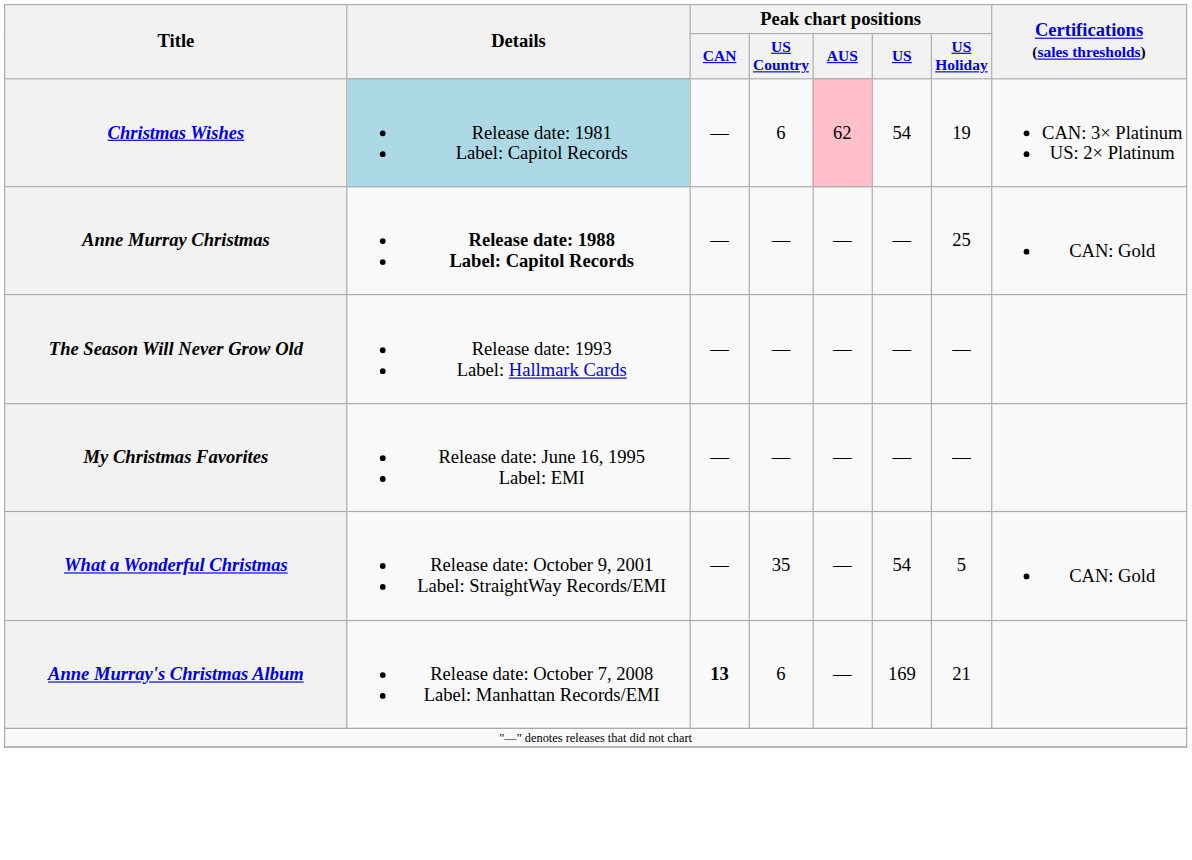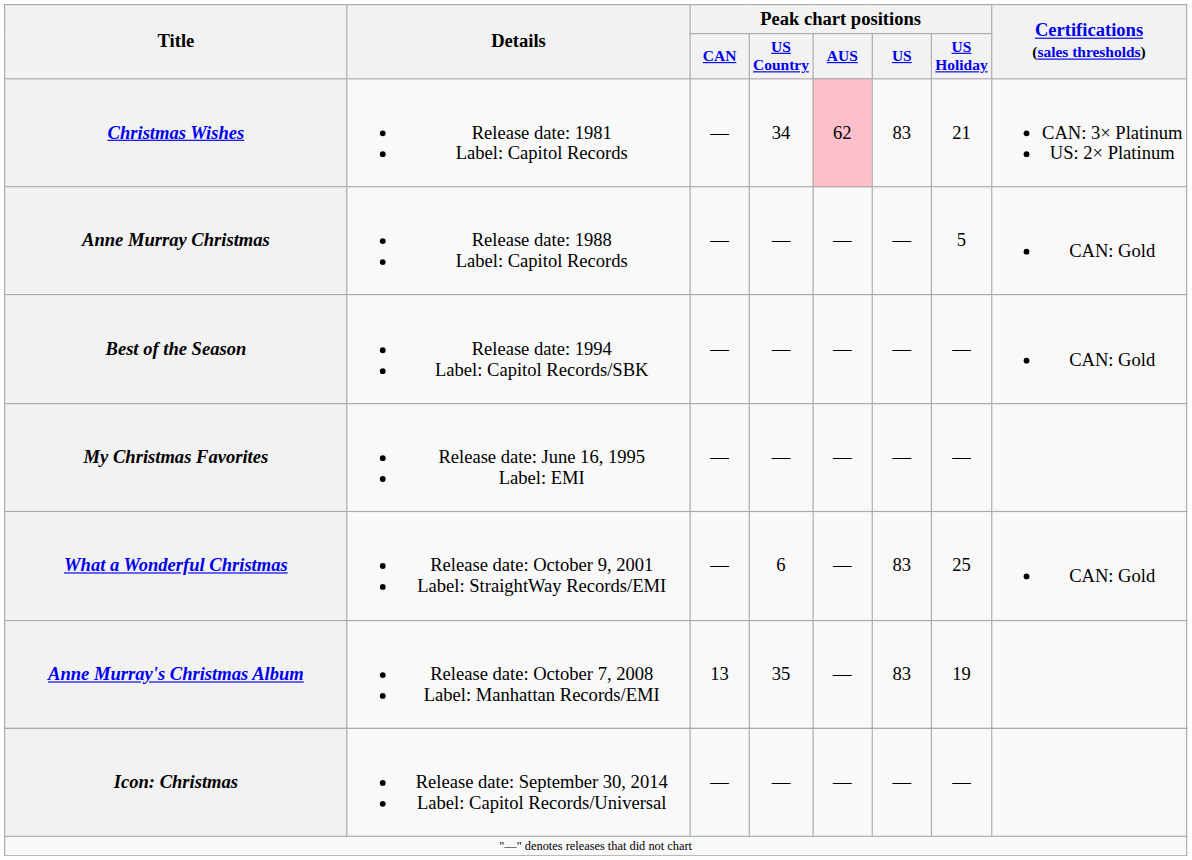 <table class="wikitable plainrowheaders" style="text-align:center;">
 <tr>
 <th rowspan="2" style="width:18em;">Title</th>
 <th rowspan="2" style="width:18em;">Details</th>
 <th colspan="5">Peak chart positions</th>
 <th rowspan="2"><a href='#'>Certifications</a><br><small>(<a href='#'>sales thresholds</a>)</small></th>
 </tr>
 <tr style="font-size:smaller;">
 <th width="45"><a href='#'>CAN</a></th>
 <th width="45"><a href='#'>US Country</a></th>
 <th width="45"><a href='#'>AUS</a><br></th>
 <th width="45"><a href='#'>US</a></th>
 <th width="45"><a href='#'>US Holiday</a></th>
 </tr>
 <tr>
 <th scope="row"><em><a href='#'>Christmas Wishes</a></em></th>
-<td style="background: lightblue;"><br><ul><li>Release date: 1981</li><li>Label: Capitol Records</li></ul></td>
+<td><br><ul><li>Release date: 1981</li><li>Label: Capitol Records</li></ul></td>
 <td>—</td>
-<td>6</td>
+<td>34</td>
 <td style="background: pink;">62</td>
-<td>54</td>
-<td>19</td>
+<td>83</td>
+<td>21</td>
 <td><br><ul><li>CAN: 3× Platinum</li><li>US: 2× Platinum</li></ul></td>
 </tr>
 <tr>
 <th scope="row"><em>Anne Murray Christmas</em></th>
-<td><strong><br><ul><li>Release date: 1988</li><li>Label: Capitol Records</li></ul></strong></td>
+<td><br><ul><li>Release date: 1988</li><li>Label: Capitol Records</li></ul></td>
 <td>—</td>
 <td>—</td>
 <td>—</td>
 <td>—</td>
-<td>25</td>
+<td>5</td>
 <td><br><ul><li>CAN: Gold</li></ul></td>
 </tr>
 <tr>
-<th scope="row"><em>The Season Will Never Grow Old</em></th>
-<td><br><ul><li>Release date: 1993</li><li>Label: <a href='#'>Hallmark Cards</a></li></ul></td>
+<th scope="row"><em>Best of the Season</em></th>
+<td><br><ul><li>Release date: 1994</li><li>Label: Capitol Records/SBK</li></ul></td>
 <td>—</td>
 <td>—</td>
 <td>—</td>
 <td>—</td>
 <td>—</td>
-<td></td>
+<td><br><ul><li>CAN: Gold</li></ul></td>
 </tr>
 <tr>
 <th scope="row"><em>My Christmas Favorites</em></th>
 <td><br><ul><li>Release date: June 16, 1995</li><li>Label: EMI</li></ul></td>
 <td>—</td>
 <td>—</td>
 <td>—</td>
 <td>—</td>
 <td>—</td>
 <td></td>
 </tr>
 <tr>
 <th scope="row"><em><a href='#'>What a Wonderful Christmas</a></em></th>
 <td><br><ul><li>Release date: October 9, 2001</li><li>Label: StraightWay Records/EMI</li></ul></td>
 <td>—</td>
-<td>35</td>
+<td>6</td>
 <td>—</td>
-<td>54</td>
-<td>5</td>
+<td>83</td>
+<td>25</td>
 <td><br><ul><li>CAN: Gold</li></ul></td>
 </tr>
 <tr>
 <th scope="row"><em><a href='#'>Anne Murray's Christmas Album</a></em></th>
 <td><br><ul><li>Release date: October 7, 2008</li><li>Label: Manhattan Records/EMI</li></ul></td>
-<td><strong>13</strong></td>
-<td>6</td>
+<td>13</td>
+<td>35</td>
 <td>—</td>
-<td>169</td>
-<td>21</td>
+<td>83</td>
+<td>19</td>
 <td></td>
 </tr>
 <tr>
+</tr>
+<tr>
+<th scope="row"><em>Icon: Christmas</em></th>
+<td><br><ul><li>Release date: September 30, 2014</li><li>Label: Capitol Records/Universal</li></ul></td>
+<td>—</td>
+<td>—</td>
+<td>—</td>
+<td>—</td>
+<td>—</td>
+<td></td>
 </tr>
 <tr>
 <td colspan="8" style="font-size:8pt">"—" denotes releases that did not chart</td>
 </tr>
 <tr>
 </tr>
 </table>
